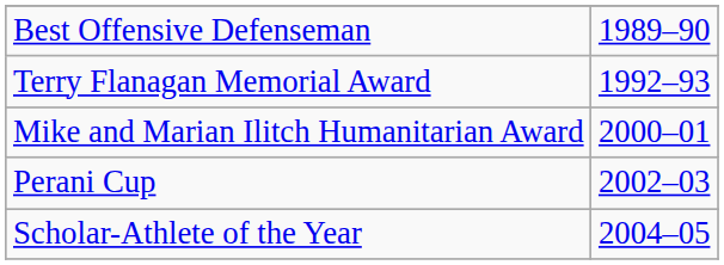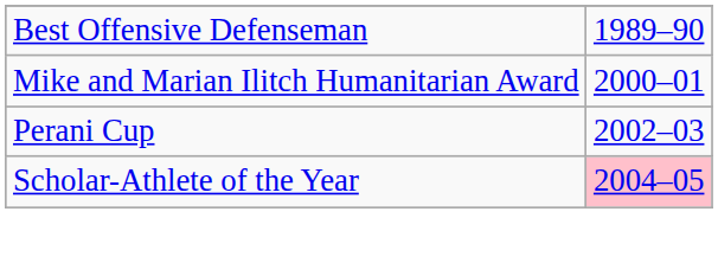 <table class="wikitable">
 <tr>
 </tr>
 <tr>
 <td><a href='#'>Best Offensive Defenseman</a></td>
 <td><a href='#'>1989–90</a></td>
-</tr>
-<tr>
-<td><a href='#'>Terry Flanagan Memorial Award</a></td>
-<td><a href='#'>1992–93</a></td>
 </tr>
 <tr>
 <td><a href='#'>Mike and Marian Ilitch Humanitarian Award</a></td>
 <td><a href='#'>2000–01</a></td>
 </tr>
 <tr>
 <td><a href='#'>Perani Cup</a></td>
 <td><a href='#'>2002–03</a></td>
 </tr>
 <tr>
 <td><a href='#'>Scholar-Athlete of the Year</a></td>
-<td><a href='#'>2004–05</a></td>
+<td style="background: pink;"><a href='#'>2004–05</a></td>
 </tr>
 </table>
